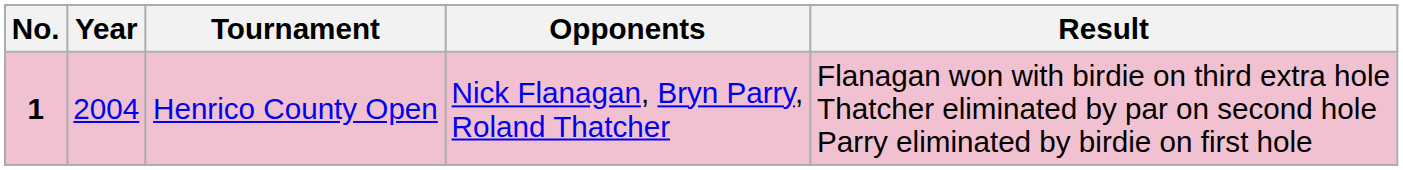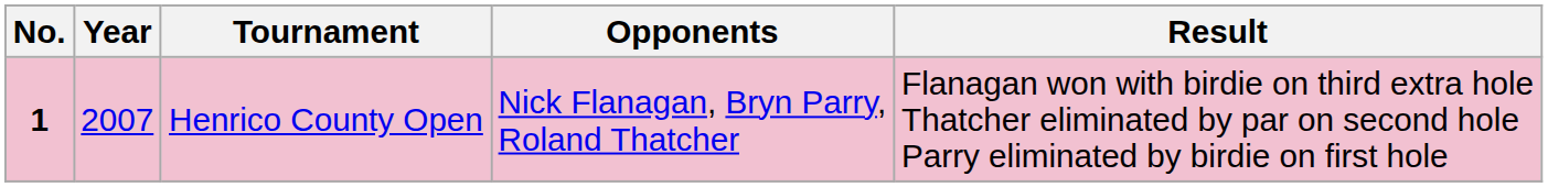 <table class="wikitable" style="font-size:95%;">
 <tr>
 <th>No.</th>
 <th>Year</th>
 <th>Tournament</th>
 <th>Opponents</th>
 <th>Result</th>
 </tr>
 <tr style="background:#F2C1D1;">
 <td align=center><strong>1</strong></td>
-<td align=center><a href='#'>2004</a></td>
+<td align=center><a href='#'>2007</a></td>
 <td><a href='#'>Henrico County Open</a></td>
 <td> <a href='#'>Nick Flanagan</a>,  <a href='#'>Bryn Parry</a>,<br> <a href='#'>Roland Thatcher</a></td>
 <td>Flanagan won with birdie on third extra hole<br>Thatcher eliminated by par on second hole<br>Parry eliminated by birdie on first hole</td>
 </tr>
 </table>
